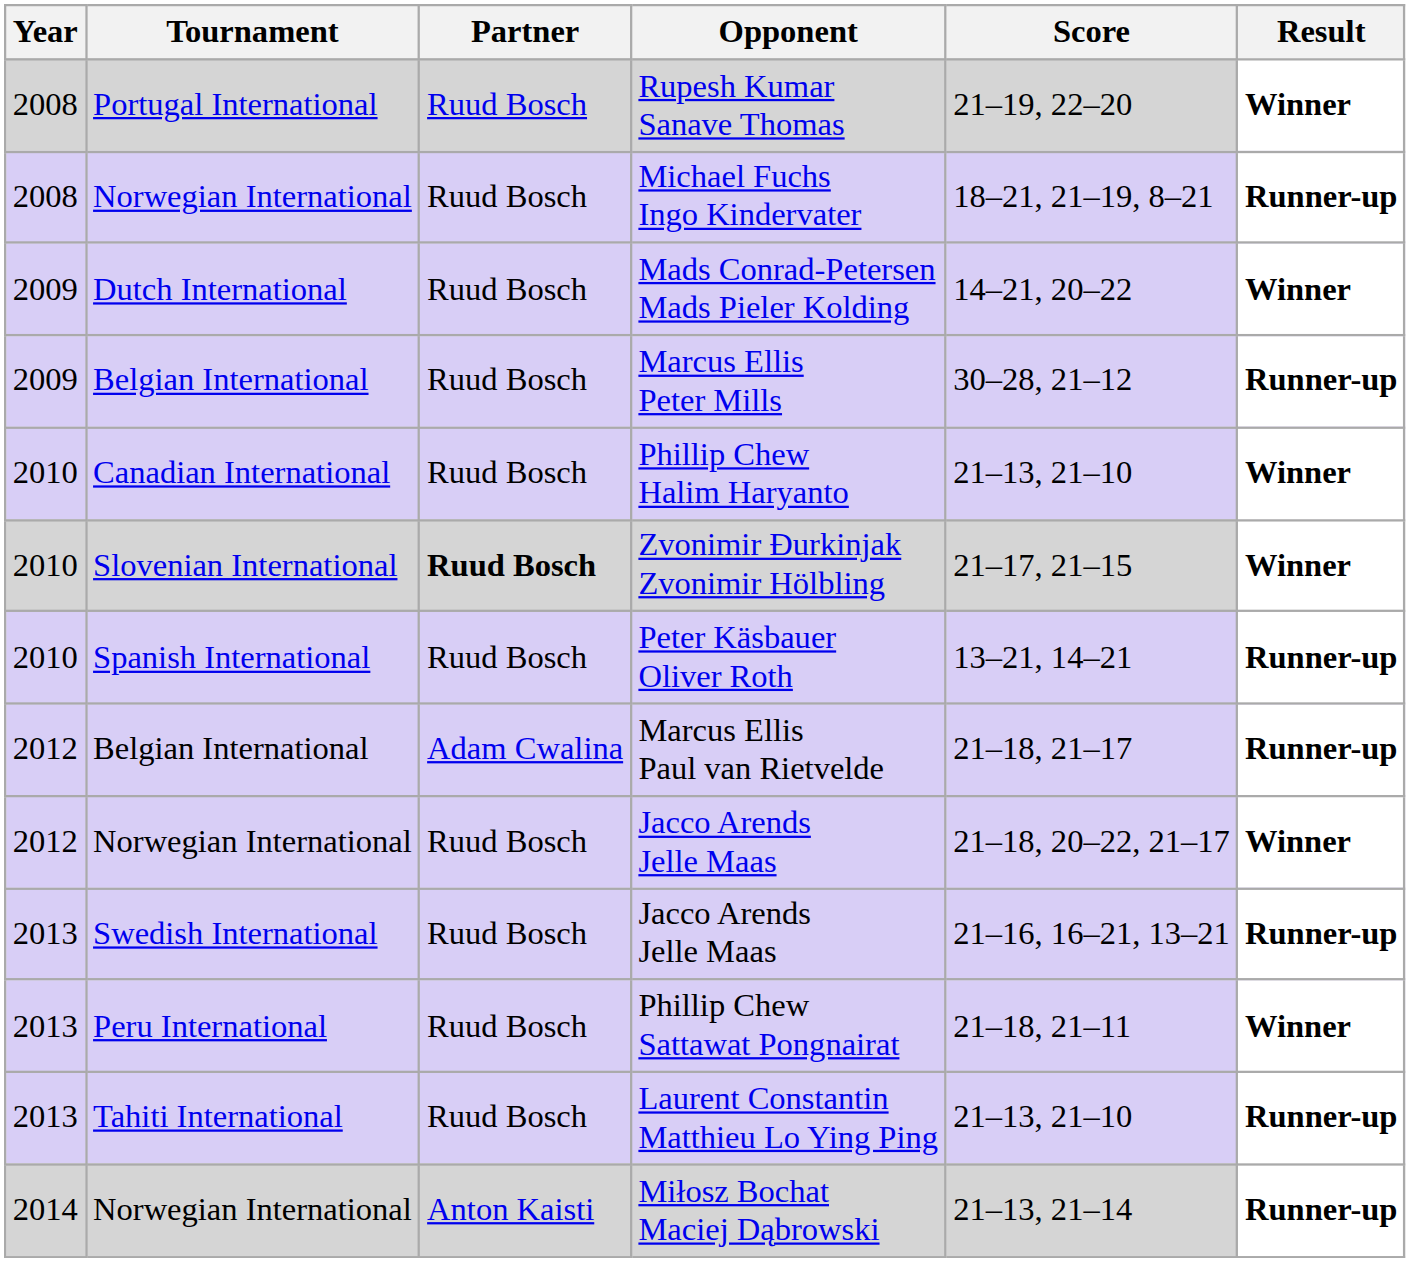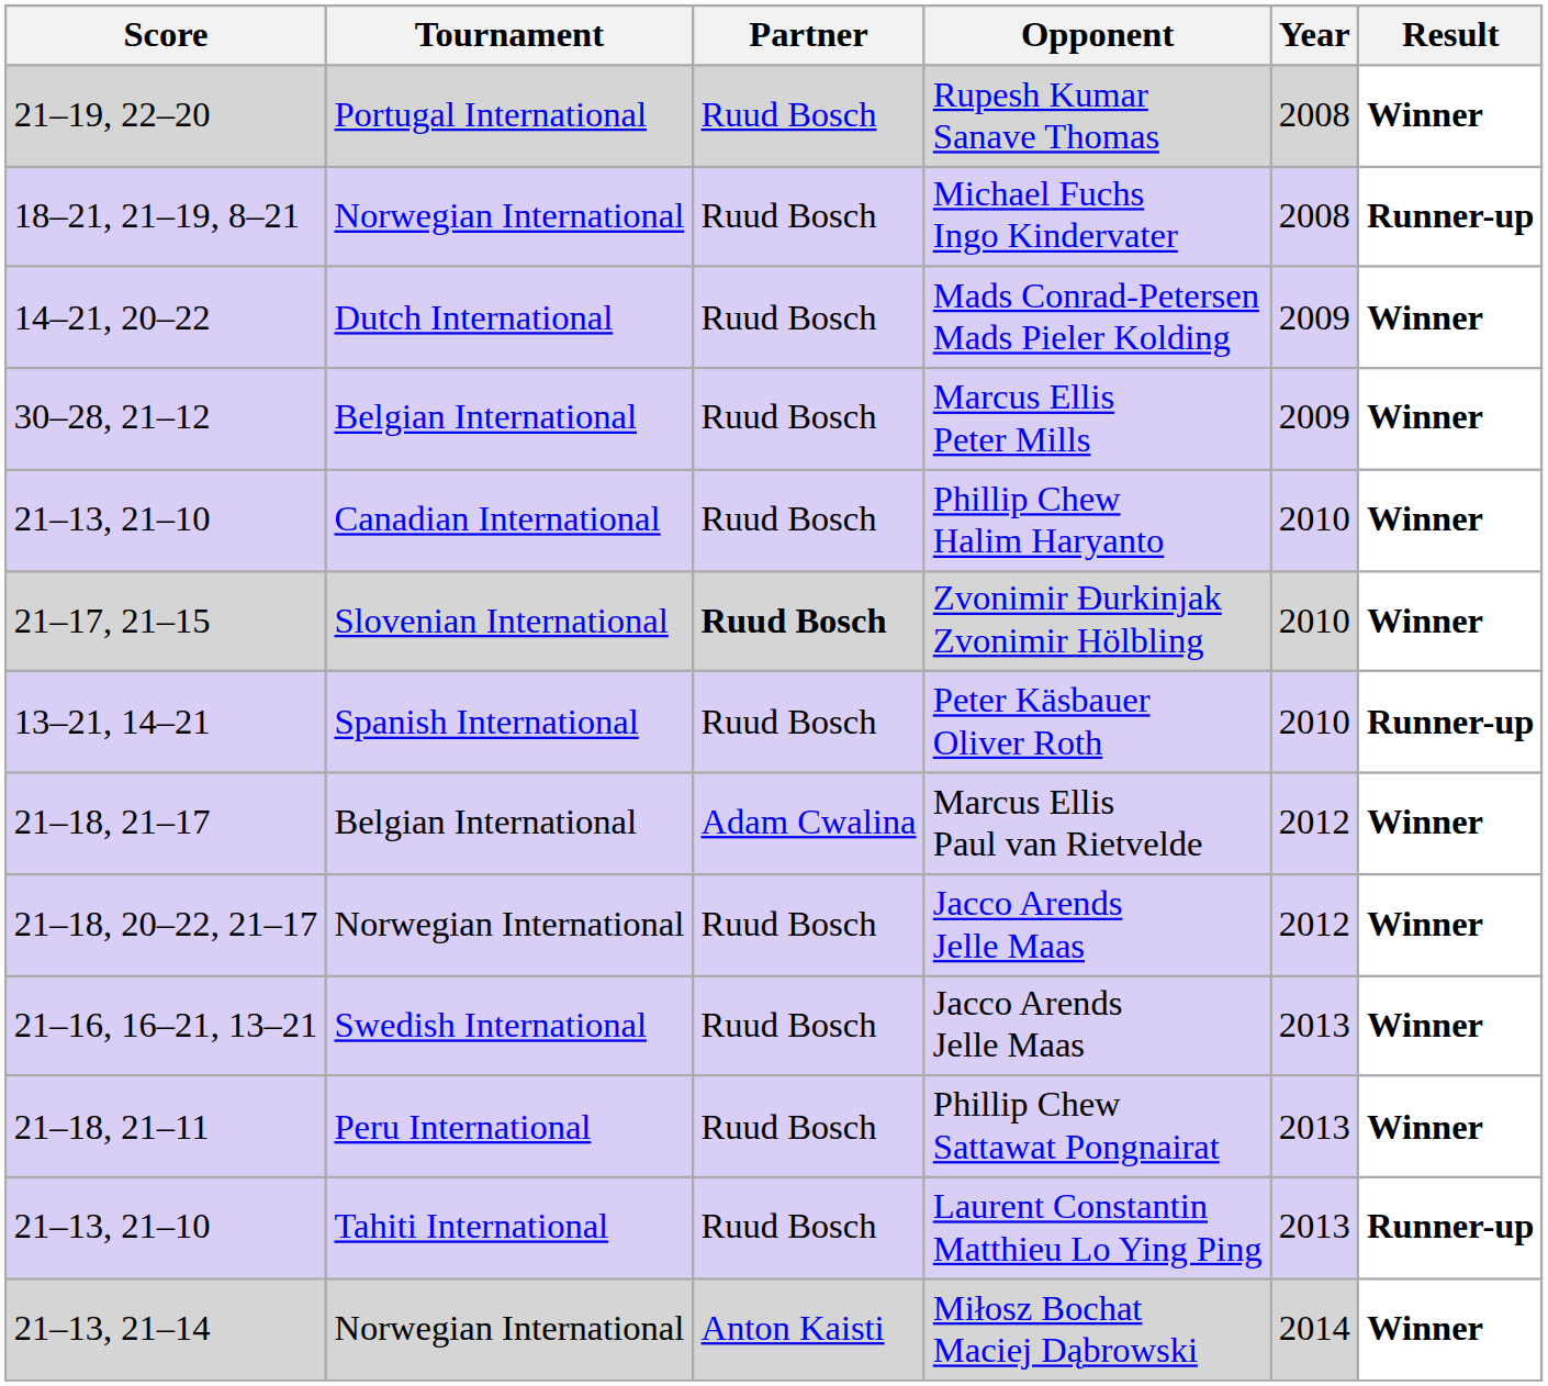 <table class="sortable wikitable" style="font-size: 90%;">
 <tr>
-<th>Year</th>
+<th>Score</th>
 <th>Tournament</th>
 <th>Partner</th>
 <th>Opponent</th>
-<th>Score</th>
+<th>Year</th>
 <th>Result</th>
 </tr>
 <tr style="background:#D5D5D5">
-<td align="center">2008</td>
+<td align="left">21–19, 22–20</td>
 <td align="left"><a href='#'>Portugal International</a></td>
 <td align="left"> <a href='#'>Ruud Bosch</a></td>
 <td align="left"> <a href='#'>Rupesh Kumar</a><br> <a href='#'>Sanave Thomas</a></td>
-<td align="left">21–19, 22–20</td>
+<td align="center">2008</td>
 <td style="text-align:left; background:white"> <strong>Winner</strong></td>
 </tr>
 <tr style="background:#D8CEF6">
-<td align="center">2008</td>
+<td align="left">18–21, 21–19, 8–21</td>
 <td align="left"><a href='#'>Norwegian International</a></td>
 <td align="left"> Ruud Bosch</td>
 <td align="left"> <a href='#'>Michael Fuchs</a><br> <a href='#'>Ingo Kindervater</a></td>
-<td align="left">18–21, 21–19, 8–21</td>
+<td align="center">2008</td>
 <td style="text-align:left; background:white"> <strong>Runner-up</strong></td>
 </tr>
 <tr style="background:#D8CEF6">
-<td align="center">2009</td>
+<td align="left">14–21, 20–22</td>
 <td align="left"><a href='#'>Dutch International</a></td>
 <td align="left"> Ruud Bosch</td>
 <td align="left"> <a href='#'>Mads Conrad-Petersen</a><br> <a href='#'>Mads Pieler Kolding</a></td>
-<td align="left">14–21, 20–22</td>
+<td align="center">2009</td>
 <td style="text-align:left; background:white"> <strong>Winner</strong></td>
 </tr>
 <tr style="background:#D8CEF6">
-<td align="center">2009</td>
+<td align="left">30–28, 21–12</td>
 <td align="left"><a href='#'>Belgian International</a></td>
 <td align="left"> Ruud Bosch</td>
 <td align="left"> <a href='#'>Marcus Ellis</a><br> <a href='#'>Peter Mills</a></td>
-<td align="left">30–28, 21–12</td>
+<td align="center">2009</td>
+<td style="text-align:left; background:white"> <strong>Winner</strong></td>
+</tr>
+<tr style="background:#D8CEF6">
+<td align="left">21–13, 21–10</td>
+<td align="left"><a href='#'>Canadian International</a></td>
+<td align="left"> Ruud Bosch</td>
+<td align="left"> <a href='#'>Phillip Chew</a><br> <a href='#'>Halim Haryanto</a></td>
+<td align="center">2010</td>
+<td style="text-align:left; background:white"> <strong>Winner</strong></td>
+</tr>
+<tr style="background:#D5D5D5">
+<td align="left">21–17, 21–15</td>
+<td align="left"><a href='#'>Slovenian International</a></td>
+<td align="left"><strong> Ruud Bosch</strong></td>
+<td align="left"> <a href='#'>Zvonimir Đurkinjak</a><br> <a href='#'>Zvonimir Hölbling</a></td>
+<td align="center">2010</td>
+<td style="text-align:left; background:white"> <strong>Winner</strong></td>
+</tr>
+<tr style="background:#D8CEF6">
+<td align="left">13–21, 14–21</td>
+<td align="left"><a href='#'>Spanish International</a></td>
+<td align="left"> Ruud Bosch</td>
+<td align="left"> <a href='#'>Peter Käsbauer</a><br> <a href='#'>Oliver Roth</a></td>
+<td align="center">2010</td>
 <td style="text-align:left; background:white"> <strong>Runner-up</strong></td>
 </tr>
 <tr style="background:#D8CEF6">
-<td align="center">2010</td>
-<td align="left"><a href='#'>Canadian International</a></td>
-<td align="left"> Ruud Bosch</td>
-<td align="left"> <a href='#'>Phillip Chew</a><br> <a href='#'>Halim Haryanto</a></td>
-<td align="left">21–13, 21–10</td>
-<td style="text-align:left; background:white"> <strong>Winner</strong></td>
-</tr>
-<tr style="background:#D5D5D5">
-<td align="center">2010</td>
-<td align="left"><a href='#'>Slovenian International</a></td>
-<td align="left"><strong> Ruud Bosch</strong></td>
-<td align="left"> <a href='#'>Zvonimir Đurkinjak</a><br> <a href='#'>Zvonimir Hölbling</a></td>
-<td align="left">21–17, 21–15</td>
+<td align="left">21–18, 21–17</td>
+<td align="left">Belgian International</td>
+<td align="left"> <a href='#'>Adam Cwalina</a></td>
+<td align="left"> Marcus Ellis<br> Paul van Rietvelde</td>
+<td align="center">2012</td>
 <td style="text-align:left; background:white"> <strong>Winner</strong></td>
 </tr>
 <tr style="background:#D8CEF6">
-<td align="center">2010</td>
-<td align="left"><a href='#'>Spanish International</a></td>
-<td align="left"> Ruud Bosch</td>
-<td align="left"> <a href='#'>Peter Käsbauer</a><br> <a href='#'>Oliver Roth</a></td>
-<td align="left">13–21, 14–21</td>
-<td style="text-align:left; background:white"> <strong>Runner-up</strong></td>
-</tr>
-<tr style="background:#D8CEF6">
-<td align="center">2012</td>
-<td align="left">Belgian International</td>
-<td align="left"> <a href='#'>Adam Cwalina</a></td>
-<td align="left"> Marcus Ellis<br> Paul van Rietvelde</td>
-<td align="left">21–18, 21–17</td>
-<td style="text-align:left; background:white"> <strong>Runner-up</strong></td>
-</tr>
-<tr style="background:#D8CEF6">
-<td align="center">2012</td>
+<td align="left">21–18, 20–22, 21–17</td>
 <td align="left">Norwegian International</td>
 <td align="left"> Ruud Bosch</td>
 <td align="left"> <a href='#'>Jacco Arends</a><br> <a href='#'>Jelle Maas</a></td>
-<td align="left">21–18, 20–22, 21–17</td>
+<td align="center">2012</td>
 <td style="text-align:left; background:white"> <strong>Winner</strong></td>
 </tr>
 <tr style="background:#D8CEF6">
-<td align="center">2013</td>
+<td align="left">21–16, 16–21, 13–21</td>
 <td align="left"><a href='#'>Swedish International</a></td>
 <td align="left"> Ruud Bosch</td>
 <td align="left"> Jacco Arends<br> Jelle Maas</td>
-<td align="left">21–16, 16–21, 13–21</td>
-<td style="text-align:left; background:white"> <strong>Runner-up</strong></td>
+<td align="center">2013</td>
+<td style="text-align:left; background:white"> <strong>Winner</strong></td>
 </tr>
 <tr style="background:#D8CEF6">
-<td align="center">2013</td>
+<td align="left">21–18, 21–11</td>
 <td align="left"><a href='#'>Peru International</a></td>
 <td align="left"> Ruud Bosch</td>
 <td align="left"> Phillip Chew<br> <a href='#'>Sattawat Pongnairat</a></td>
-<td align="left">21–18, 21–11</td>
+<td align="center">2013</td>
 <td style="text-align:left; background:white"> <strong>Winner</strong></td>
 </tr>
 <tr style="background:#D8CEF6">
-<td align="center">2013</td>
+<td align="left">21–13, 21–10</td>
 <td align="left"><a href='#'>Tahiti International</a></td>
 <td align="left"> Ruud Bosch</td>
 <td align="left"> <a href='#'>Laurent Constantin</a><br> <a href='#'>Matthieu Lo Ying Ping</a></td>
-<td align="left">21–13, 21–10</td>
+<td align="center">2013</td>
 <td style="text-align:left; background:white"> <strong>Runner-up</strong></td>
 </tr>
 <tr style="background:#D5D5D5">
-<td align="center">2014</td>
+<td align="left">21–13, 21–14</td>
 <td align="left">Norwegian International</td>
 <td align="left"> <a href='#'>Anton Kaisti</a></td>
 <td align="left"> <a href='#'>Miłosz Bochat</a><br> <a href='#'>Maciej Dąbrowski</a></td>
-<td align="left">21–13, 21–14</td>
-<td style="text-align:left; background:white"> <strong>Runner-up</strong></td>
+<td align="center">2014</td>
+<td style="text-align:left; background:white"> <strong>Winner</strong></td>
 </tr>
 </table>
